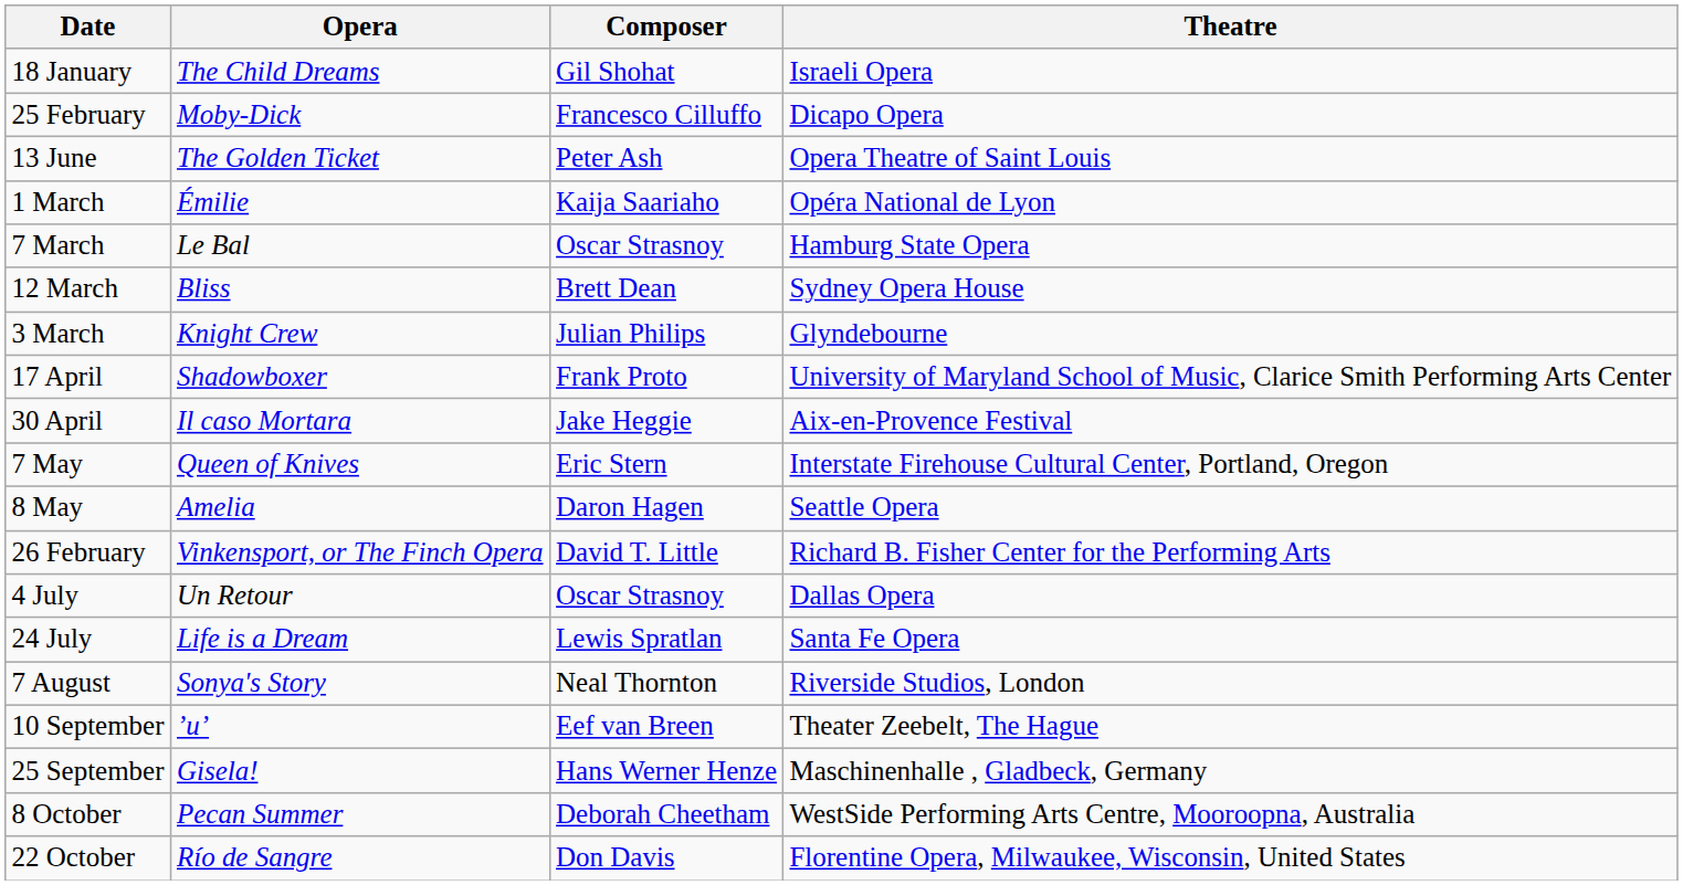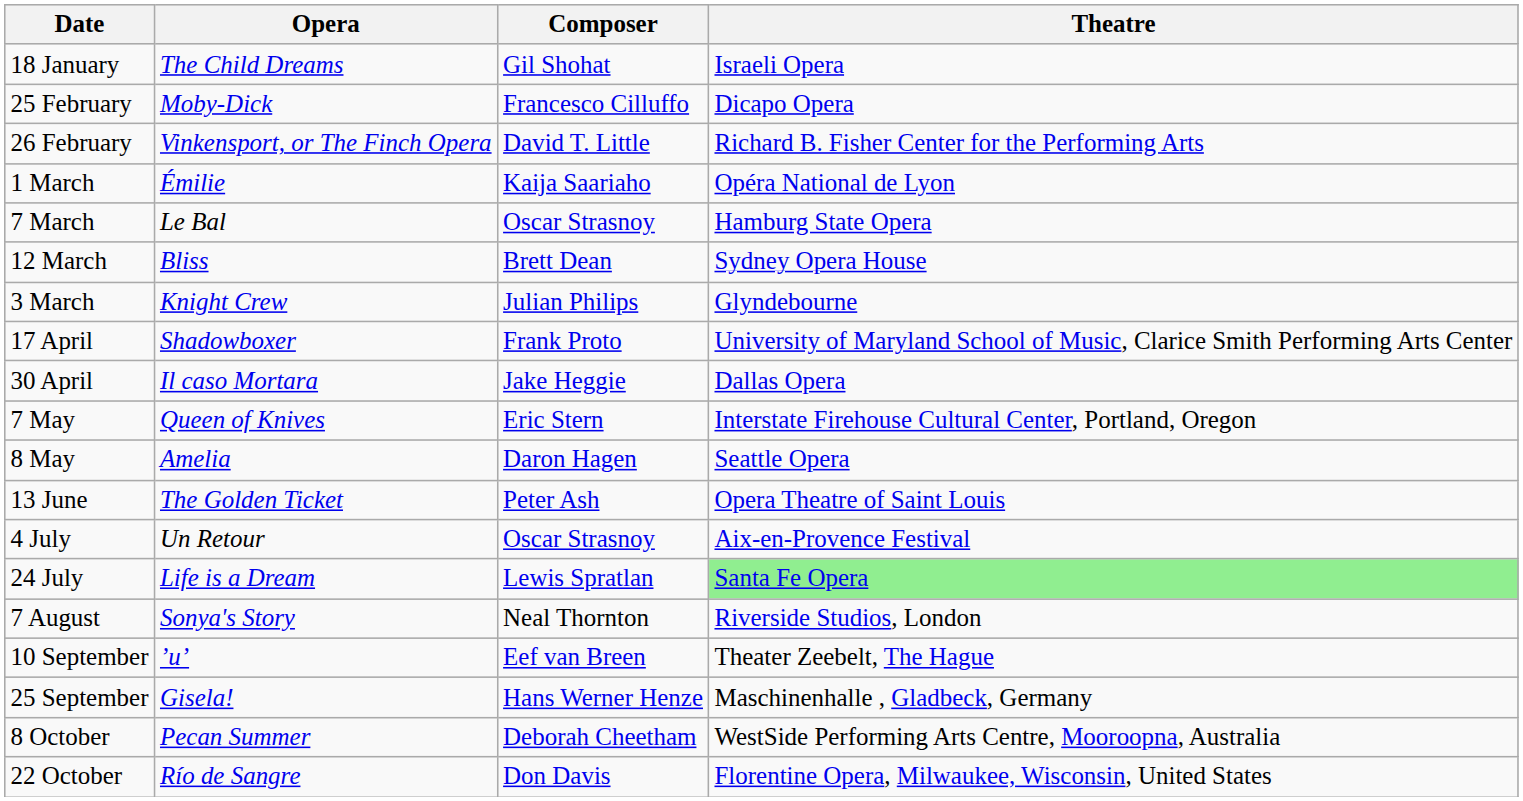 <table class="wikitable">
 <tr>
 <th>Date</th>
 <th>Opera</th>
 <th>Composer</th>
 <th>Theatre</th>
 </tr>
 <tr>
 <td>18 January</td>
 <td><em><a href='#'>The Child Dreams</a></em></td>
 <td><a href='#'>Gil Shohat</a></td>
 <td><a href='#'>Israeli Opera</a></td>
 </tr>
 <tr>
 <td>25 February</td>
 <td><em><a href='#'>Moby-Dick</a></em></td>
 <td><a href='#'>Francesco Cilluffo</a></td>
 <td><a href='#'>Dicapo Opera</a></td>
 </tr>
 <tr>
-<td>13 June</td>
-<td><em><a href='#'>The Golden Ticket</a></em></td>
-<td><a href='#'>Peter Ash</a></td>
-<td><a href='#'>Opera Theatre of Saint Louis</a></td>
+<td>26 February</td>
+<td><em><a href='#'>Vinkensport, or The Finch Opera</a></em></td>
+<td><a href='#'>David T. Little</a></td>
+<td><a href='#'>Richard B. Fisher Center for the Performing Arts</a></td>
 </tr>
 <tr>
 <td>1 March</td>
 <td><em><a href='#'>Émilie</a></em></td>
 <td><a href='#'>Kaija Saariaho</a></td>
 <td><a href='#'>Opéra National de Lyon</a></td>
 </tr>
 <tr>
 <td>7 March</td>
 <td><em>Le Bal</em></td>
 <td><a href='#'>Oscar Strasnoy</a></td>
 <td><a href='#'>Hamburg State Opera</a></td>
 </tr>
 <tr>
 <td>12 March</td>
 <td><em><a href='#'>Bliss</a></em></td>
 <td><a href='#'>Brett Dean</a></td>
 <td><a href='#'>Sydney Opera House</a></td>
 </tr>
 <tr>
 <td>3 March</td>
 <td><em><a href='#'>Knight Crew</a></em></td>
 <td><a href='#'>Julian Philips</a></td>
 <td><a href='#'>Glyndebourne</a></td>
 </tr>
 <tr>
 <td>17 April</td>
 <td><em><a href='#'>Shadowboxer</a></em></td>
 <td><a href='#'>Frank Proto</a></td>
 <td><a href='#'>University of Maryland School of Music</a>, Clarice Smith Performing Arts Center</td>
 </tr>
 <tr>
 <td>30 April</td>
 <td><em><a href='#'>Il caso Mortara</a></em></td>
 <td><a href='#'>Jake Heggie</a></td>
-<td><a href='#'>Aix-en-Provence Festival</a></td>
+<td><a href='#'>Dallas Opera</a></td>
 </tr>
 <tr>
 <td>7 May</td>
 <td><em><a href='#'>Queen of Knives</a></em></td>
 <td><a href='#'>Eric Stern</a></td>
 <td><a href='#'>Interstate Firehouse Cultural Center</a>, Portland, Oregon</td>
 </tr>
 <tr>
 <td>8 May</td>
 <td><em><a href='#'>Amelia</a></em></td>
 <td><a href='#'>Daron Hagen</a></td>
 <td><a href='#'>Seattle Opera</a></td>
 </tr>
 <tr>
-<td>26 February</td>
-<td><em><a href='#'>Vinkensport, or The Finch Opera</a></em></td>
-<td><a href='#'>David T. Little</a></td>
-<td><a href='#'>Richard B. Fisher Center for the Performing Arts</a></td>
+<td>13 June</td>
+<td><em><a href='#'>The Golden Ticket</a></em></td>
+<td><a href='#'>Peter Ash</a></td>
+<td><a href='#'>Opera Theatre of Saint Louis</a></td>
 </tr>
 <tr>
 <td>4 July</td>
 <td><em>Un Retour</em></td>
 <td><a href='#'>Oscar Strasnoy</a></td>
-<td><a href='#'>Dallas Opera</a></td>
+<td><a href='#'>Aix-en-Provence Festival</a></td>
 </tr>
 <tr>
 <td>24 July</td>
 <td><em><a href='#'>Life is a Dream</a></em></td>
 <td><a href='#'>Lewis Spratlan</a></td>
-<td><a href='#'>Santa Fe Opera</a></td>
+<td style="background: lightgreen;"><a href='#'>Santa Fe Opera</a></td>
 </tr>
 <tr>
 <td>7 August</td>
 <td><em><a href='#'>Sonya's Story</a></em></td>
 <td>Neal Thornton</td>
 <td><a href='#'>Riverside Studios</a>, London</td>
 </tr>
 <tr>
 <td>10 September</td>
 <td><em><a href='#'>’u’</a></em></td>
 <td><a href='#'>Eef van Breen</a></td>
 <td>Theater Zeebelt, <a href='#'>The Hague</a></td>
 </tr>
 <tr>
 <td>25 September</td>
 <td><em><a href='#'>Gisela!</a></em></td>
 <td><a href='#'>Hans Werner Henze</a></td>
 <td>Maschinenhalle , <a href='#'>Gladbeck</a>, Germany</td>
 </tr>
 <tr>
 <td>8 October</td>
 <td><em><a href='#'>Pecan Summer</a></em></td>
 <td><a href='#'>Deborah Cheetham</a></td>
 <td>WestSide Performing Arts Centre, <a href='#'>Mooroopna</a>, Australia</td>
 </tr>
 <tr>
 <td>22 October</td>
 <td><em><a href='#'>Río de Sangre</a></em></td>
 <td><a href='#'>Don Davis</a></td>
 <td><a href='#'>Florentine Opera</a>, <a href='#'>Milwaukee, Wisconsin</a>, United States</td>
 </tr>
 </table>
